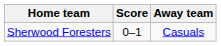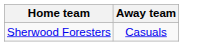 <table class="wikitable" style="text-align:center">
 <tr>
 <th>Home team</th>
-<th>Score</th>
 <th>Away team</th>
 </tr>
 <tr>
 <td><a href='#'>Sherwood Foresters</a></td>
-<td>0–1</td>
 <td><a href='#'>Casuals</a></td>
 </tr>
 </table>
